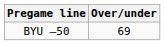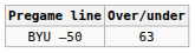 <table class="wikitable">
 <tr align="center">
 <th style=>Pregame line</th>
 <th style=>Over/under</th>
 </tr>
 <tr align="center">
 <td>BYU –50</td>
-<td>69</td>
+<td>63</td>
 </tr>
 </table>
